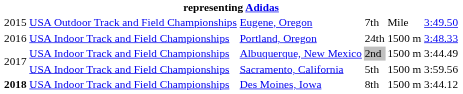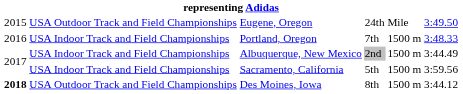 <table>
 <tr>
 <th colspan="7">representing <a href='#'>Adidas</a></th>
 </tr>
 <tr>
 <td>2015</td>
 <td><a href='#'>USA Outdoor Track and Field Championships</a></td>
 <td><a href='#'>Eugene, Oregon</a></td>
-<td>7th</td>
+<td>24th</td>
 <td>Mile</td>
 <td><a href='#'>3:49.50</a></td>
 </tr>
 <tr>
 <td>2016</td>
 <td><a href='#'>USA Indoor Track and Field Championships</a></td>
 <td><a href='#'>Portland, Oregon</a></td>
-<td>24th</td>
+<td>7th</td>
 <td>1500 m</td>
 <td><a href='#'>3:48.33</a></td>
 </tr>
 <tr>
 <td rowspan=2>2017</td>
 <td><a href='#'>USA Indoor Track and Field Championships</a></td>
 <td><a href='#'>Albuquerque, New Mexico</a></td>
 <td bgcolor=silver>2nd</td>
 <td>1500 m</td>
 <td>3:44.49</td>
 </tr>
 <tr>
 <td><a href='#'>USA Indoor Track and Field Championships</a></td>
 <td><a href='#'>Sacramento, California</a></td>
 <td>5th</td>
 <td>1500 m</td>
 <td>3:59.56</td>
 </tr>
 <tr>
 <td><strong>2018</strong></td>
-<td><a href='#'>USA Indoor Track and Field Championships</a></td>
+<td><a href='#'>USA Outdoor Track and Field Championships</a></td>
 <td><a href='#'>Des Moines, Iowa</a></td>
 <td>8th</td>
 <td>1500 m</td>
 <td>3:44.12</td>
 </tr>
 </table>
